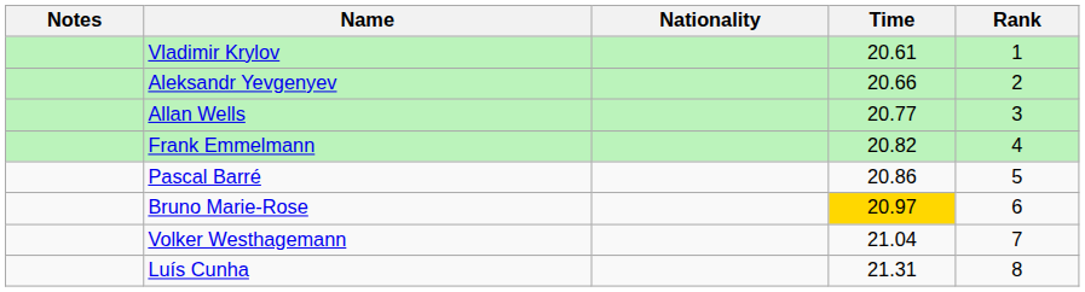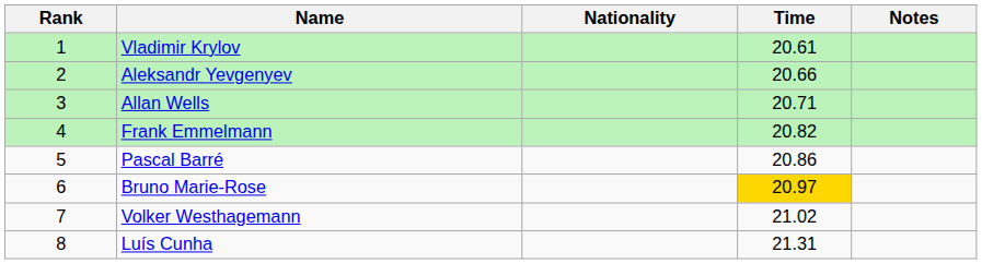 <table class="wikitable sortable" style="text-align:center;width: 55%">
 <tr>
-<th>Notes</th>
+<th>Rank</th>
 <th>Name</th>
 <th>Nationality</th>
 <th>Time</th>
-<th>Rank</th>
+<th>Notes</th>
 </tr>
 <tr bgcolor=bbf3bb>
-<td></td>
+<td>1</td>
 <td align=left><a href='#'>Vladimir Krylov</a></td>
 <td align=left></td>
 <td>20.61</td>
-<td>1</td>
+<td></td>
 </tr>
 <tr bgcolor=bbf3bb>
-<td></td>
+<td>2</td>
 <td align=left><a href='#'>Aleksandr Yevgenyev</a></td>
 <td align=left></td>
 <td>20.66</td>
-<td>2</td>
+<td></td>
 </tr>
 <tr bgcolor=bbf3bb>
-<td></td>
+<td>3</td>
 <td align=left><a href='#'>Allan Wells</a></td>
 <td align=left></td>
-<td>20.77</td>
-<td>3</td>
+<td>20.71</td>
+<td></td>
 </tr>
 <tr bgcolor=bbf3bb>
-<td></td>
+<td>4</td>
 <td align=left><a href='#'>Frank Emmelmann</a></td>
 <td align=left></td>
 <td>20.82</td>
-<td>4</td>
+<td></td>
 </tr>
 <tr>
-<td></td>
+<td>5</td>
 <td align=left><a href='#'>Pascal Barré</a></td>
 <td align=left></td>
 <td>20.86</td>
-<td>5</td>
+<td></td>
 </tr>
 <tr>
-<td></td>
+<td>6</td>
 <td align=left><a href='#'>Bruno Marie-Rose</a></td>
 <td align=left></td>
 <td style="background: gold;">20.97</td>
-<td>6</td>
+<td></td>
 </tr>
 <tr>
-<td></td>
+<td>7</td>
 <td align=left><a href='#'>Volker Westhagemann</a></td>
 <td align=left></td>
-<td>21.04</td>
-<td>7</td>
+<td>21.02</td>
+<td></td>
 </tr>
 <tr>
-<td></td>
+<td>8</td>
 <td align=left><a href='#'>Luís Cunha</a></td>
 <td align=left></td>
 <td>21.31</td>
-<td>8</td>
+<td></td>
 </tr>
 </table>
